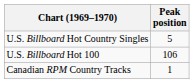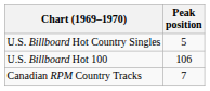 <table class="wikitable sortable">
 <tr>
 <th align="left">Chart (1969–1970)</th>
 <th align="center">Peak<br>position</th>
 </tr>
 <tr>
 <td align="left">U.S. <em>Billboard</em> Hot Country Singles</td>
 <td align="center">5</td>
 </tr>
 <tr>
 <td align="left">U.S. <em>Billboard</em> Hot 100</td>
 <td align="center">106</td>
 </tr>
 <tr>
 <td align="left">Canadian <em>RPM</em> Country Tracks</td>
-<td align="center">1</td>
+<td align="center">7</td>
 </tr>
 </table>
